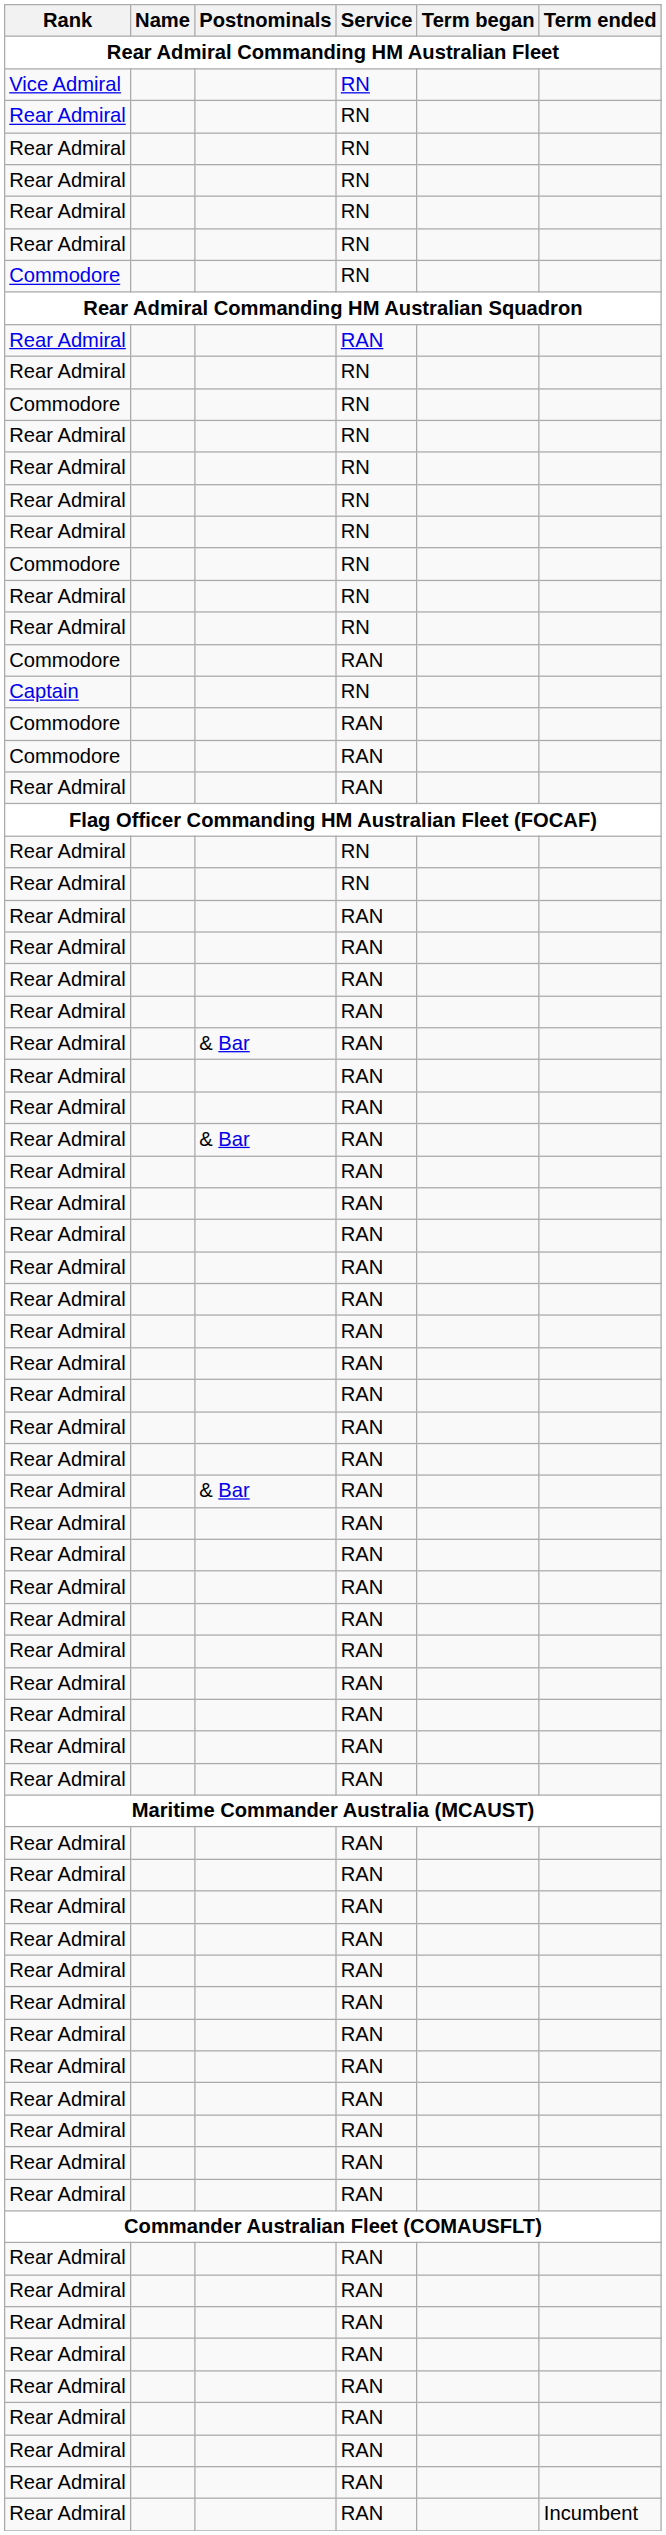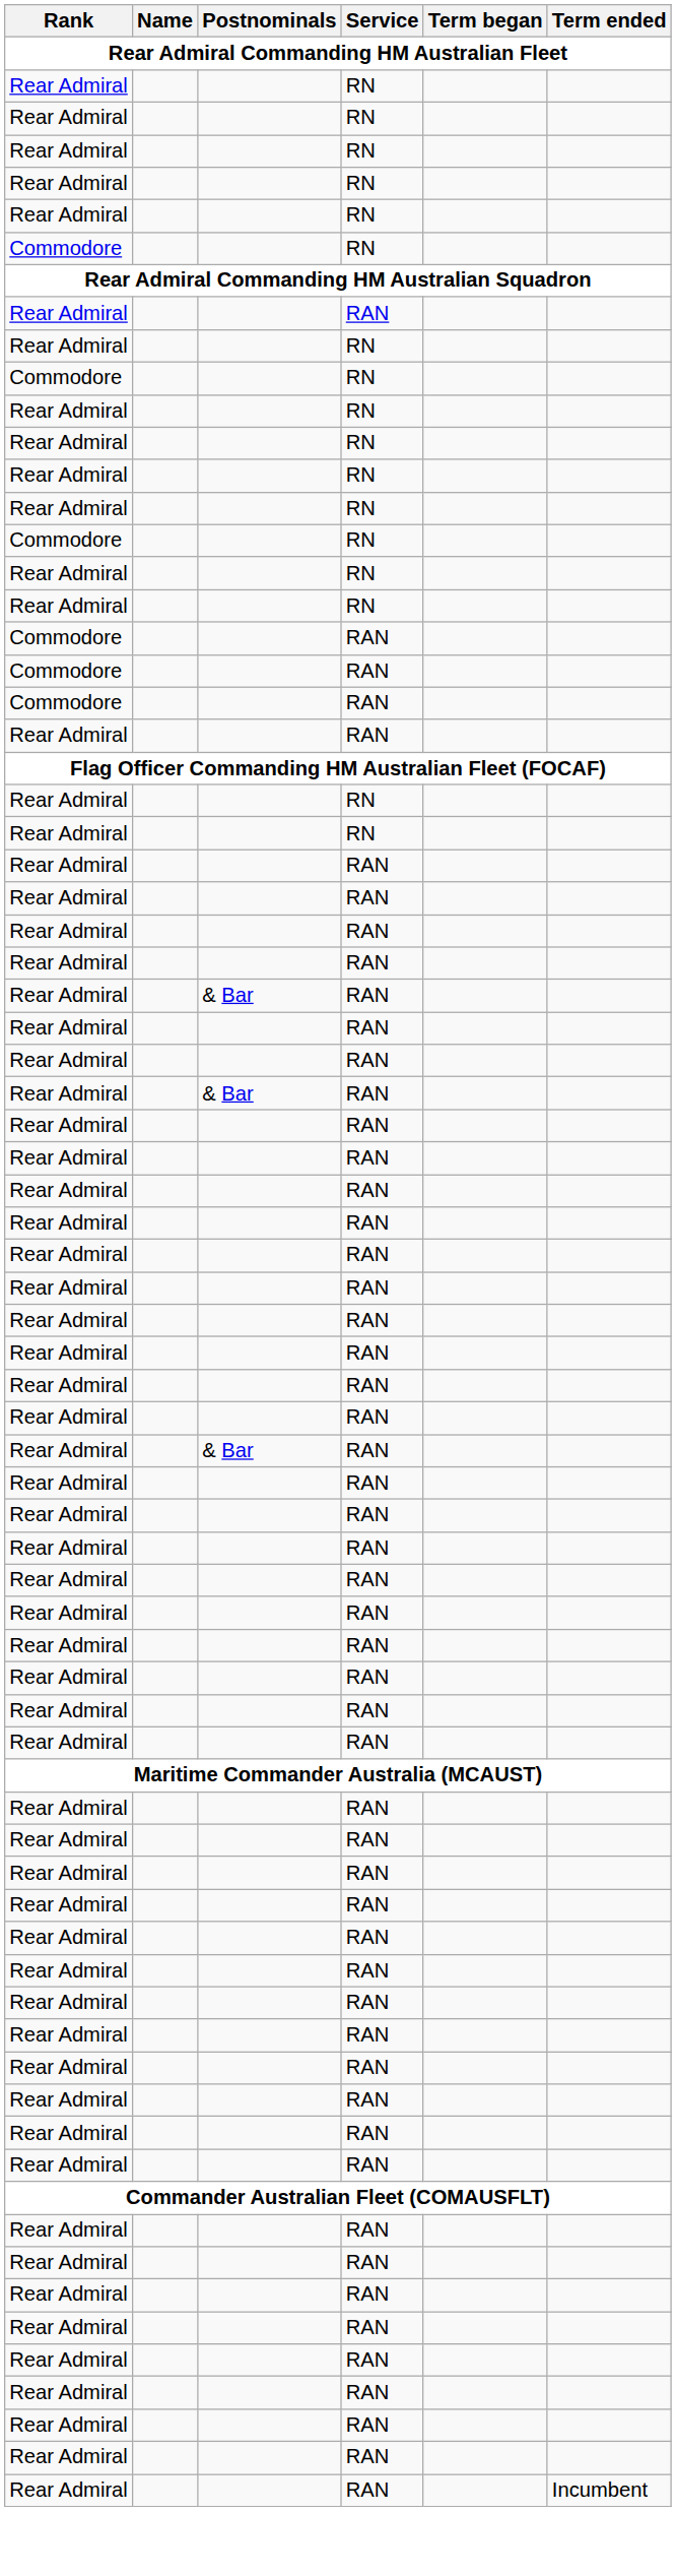 <table class="wikitable sortable">
 <tr>
 <th>Rank</th>
 <th>Name</th>
 <th>Postnominals</th>
 <th>Service</th>
 <th>Term began</th>
 <th>Term ended</th>
 </tr>
 <tr>
 <td colspan="6" align="center" style="background:white;"><strong>Rear Admiral Commanding HM Australian Fleet</strong></td>
-</tr>
-<tr>
-<td><a href='#'>Vice Admiral</a></td>
-<td></td>
-<td></td>
-<td><a href='#'>RN</a></td>
-<td></td>
-<td></td>
 </tr>
 <tr>
 <td><a href='#'>Rear Admiral</a></td>
 <td></td>
 <td></td>
 <td>RN</td>
 <td></td>
 <td></td>
 </tr>
 <tr>
 <td>Rear Admiral</td>
 <td></td>
 <td></td>
 <td>RN</td>
 <td></td>
 <td></td>
 </tr>
 <tr>
 <td>Rear Admiral</td>
 <td></td>
 <td></td>
 <td>RN</td>
 <td></td>
 <td></td>
 </tr>
 <tr>
 <td>Rear Admiral</td>
 <td></td>
 <td></td>
 <td>RN</td>
 <td></td>
 <td></td>
 </tr>
 <tr>
 <td>Rear Admiral</td>
 <td></td>
 <td></td>
 <td>RN</td>
 <td></td>
 <td></td>
 </tr>
 <tr>
 <td><a href='#'>Commodore</a></td>
 <td></td>
 <td></td>
 <td>RN</td>
 <td></td>
 <td></td>
 </tr>
 <tr>
 <td colspan="6" align="center" style="background:white;"><strong>Rear Admiral Commanding HM Australian Squadron</strong></td>
 </tr>
 <tr>
 <td><a href='#'>Rear Admiral</a></td>
 <td></td>
 <td></td>
 <td><a href='#'>RAN</a></td>
 <td></td>
 <td></td>
 </tr>
 <tr>
 <td>Rear Admiral</td>
 <td></td>
 <td></td>
 <td>RN</td>
 <td></td>
 <td></td>
 </tr>
 <tr>
 <td>Commodore</td>
 <td></td>
 <td></td>
 <td>RN</td>
 <td></td>
 <td></td>
 </tr>
 <tr>
 <td>Rear Admiral</td>
 <td></td>
 <td></td>
 <td>RN</td>
 <td></td>
 <td></td>
 </tr>
 <tr>
 <td>Rear Admiral</td>
 <td></td>
 <td></td>
 <td>RN</td>
 <td></td>
 <td></td>
 </tr>
 <tr>
 <td>Rear Admiral</td>
 <td></td>
 <td></td>
 <td>RN</td>
 <td></td>
 <td></td>
 </tr>
 <tr>
 <td>Rear Admiral</td>
 <td></td>
 <td></td>
 <td>RN</td>
 <td></td>
 <td></td>
 </tr>
 <tr>
 <td>Commodore</td>
 <td></td>
 <td></td>
 <td>RN</td>
 <td></td>
 <td></td>
 </tr>
 <tr>
 <td>Rear Admiral</td>
 <td></td>
 <td></td>
 <td>RN</td>
 <td></td>
 <td></td>
 </tr>
 <tr>
 <td>Rear Admiral</td>
 <td></td>
 <td></td>
 <td>RN</td>
 <td></td>
 <td></td>
 </tr>
 <tr>
 <td>Commodore</td>
 <td></td>
 <td></td>
 <td>RAN</td>
-<td></td>
-<td></td>
-</tr>
-<tr>
-<td><a href='#'>Captain</a></td>
-<td></td>
-<td></td>
-<td>RN</td>
 <td></td>
 <td></td>
 </tr>
 <tr>
 <td>Commodore</td>
 <td></td>
 <td></td>
 <td>RAN</td>
 <td></td>
 <td></td>
 </tr>
 <tr>
 <td>Commodore</td>
 <td></td>
 <td></td>
 <td>RAN</td>
 <td></td>
 <td></td>
 </tr>
 <tr>
 <td>Rear Admiral</td>
 <td></td>
 <td></td>
 <td>RAN</td>
 <td></td>
 <td></td>
 </tr>
 <tr>
 <td colspan="6" align="center" style="background:white;"><strong>Flag Officer Commanding HM Australian Fleet (FOCAF)</strong></td>
 </tr>
 <tr>
 <td>Rear Admiral</td>
 <td></td>
 <td></td>
 <td>RN</td>
 <td></td>
 <td></td>
 </tr>
 <tr>
 <td>Rear Admiral</td>
 <td></td>
 <td></td>
 <td>RN</td>
 <td></td>
 <td></td>
 </tr>
 <tr>
 <td>Rear Admiral</td>
 <td></td>
 <td></td>
 <td>RAN</td>
 <td></td>
 <td></td>
 </tr>
 <tr>
 <td>Rear Admiral</td>
 <td></td>
 <td></td>
 <td>RAN</td>
 <td></td>
 <td></td>
 </tr>
 <tr>
 <td>Rear Admiral</td>
 <td></td>
 <td></td>
 <td>RAN</td>
 <td></td>
 <td></td>
 </tr>
 <tr>
 <td>Rear Admiral</td>
 <td></td>
 <td></td>
 <td>RAN</td>
 <td></td>
 <td></td>
 </tr>
 <tr>
 <td>Rear Admiral</td>
 <td></td>
 <td> & <a href='#'>Bar</a></td>
 <td>RAN</td>
 <td></td>
 <td></td>
 </tr>
 <tr>
 <td>Rear Admiral</td>
 <td></td>
 <td></td>
 <td>RAN</td>
 <td></td>
 <td></td>
 </tr>
 <tr>
 <td>Rear Admiral</td>
 <td></td>
 <td></td>
 <td>RAN</td>
 <td></td>
 <td></td>
 </tr>
 <tr>
 <td>Rear Admiral</td>
 <td></td>
 <td> & <a href='#'>Bar</a></td>
 <td>RAN</td>
 <td></td>
 <td></td>
 </tr>
 <tr>
 <td>Rear Admiral</td>
 <td></td>
 <td></td>
 <td>RAN</td>
 <td></td>
 <td></td>
 </tr>
 <tr>
 <td>Rear Admiral</td>
 <td></td>
 <td></td>
 <td>RAN</td>
 <td></td>
 <td></td>
 </tr>
 <tr>
 <td>Rear Admiral</td>
 <td></td>
 <td></td>
 <td>RAN</td>
 <td></td>
 <td></td>
 </tr>
 <tr>
 <td>Rear Admiral</td>
 <td></td>
 <td></td>
 <td>RAN</td>
 <td></td>
 <td></td>
 </tr>
 <tr>
 <td>Rear Admiral</td>
 <td></td>
 <td></td>
 <td>RAN</td>
 <td></td>
 <td></td>
 </tr>
 <tr>
 <td>Rear Admiral</td>
 <td></td>
 <td></td>
 <td>RAN</td>
 <td></td>
 <td></td>
 </tr>
 <tr>
 <td>Rear Admiral</td>
 <td></td>
 <td></td>
 <td>RAN</td>
 <td></td>
 <td></td>
 </tr>
 <tr>
 <td>Rear Admiral</td>
 <td></td>
 <td></td>
 <td>RAN</td>
 <td></td>
 <td></td>
 </tr>
 <tr>
 <td>Rear Admiral</td>
 <td></td>
 <td></td>
 <td>RAN</td>
 <td></td>
 <td></td>
 </tr>
 <tr>
 <td>Rear Admiral</td>
 <td></td>
 <td></td>
 <td>RAN</td>
 <td></td>
 <td></td>
 </tr>
 <tr>
 <td>Rear Admiral</td>
 <td></td>
 <td> & <a href='#'>Bar</a></td>
 <td>RAN</td>
 <td></td>
 <td></td>
 </tr>
 <tr>
 <td>Rear Admiral</td>
 <td></td>
 <td></td>
 <td>RAN</td>
 <td></td>
 <td></td>
 </tr>
 <tr>
 <td>Rear Admiral</td>
 <td></td>
 <td></td>
 <td>RAN</td>
 <td></td>
 <td></td>
 </tr>
 <tr>
 <td>Rear Admiral</td>
 <td></td>
 <td></td>
 <td>RAN</td>
 <td></td>
 <td></td>
 </tr>
 <tr>
 <td>Rear Admiral</td>
 <td></td>
 <td></td>
 <td>RAN</td>
 <td></td>
 <td></td>
 </tr>
 <tr>
 <td>Rear Admiral</td>
 <td></td>
 <td></td>
 <td>RAN</td>
 <td></td>
 <td></td>
 </tr>
 <tr>
 <td>Rear Admiral</td>
 <td></td>
 <td></td>
 <td>RAN</td>
 <td></td>
 <td></td>
 </tr>
 <tr>
 <td>Rear Admiral</td>
 <td></td>
 <td></td>
 <td>RAN</td>
 <td></td>
 <td></td>
 </tr>
 <tr>
 <td>Rear Admiral</td>
 <td></td>
 <td></td>
 <td>RAN</td>
 <td></td>
 <td></td>
 </tr>
 <tr>
 <td>Rear Admiral</td>
 <td></td>
 <td></td>
 <td>RAN</td>
 <td></td>
 <td></td>
 </tr>
 <tr>
 <td colspan="6" align="center" style="background:white;"><strong>Maritime Commander Australia (MCAUST)</strong></td>
 </tr>
 <tr>
 <td>Rear Admiral</td>
 <td></td>
 <td></td>
 <td>RAN</td>
 <td></td>
 <td></td>
 </tr>
 <tr>
 <td>Rear Admiral</td>
 <td></td>
 <td></td>
 <td>RAN</td>
 <td></td>
 <td></td>
 </tr>
 <tr>
 <td>Rear Admiral</td>
 <td></td>
 <td></td>
 <td>RAN</td>
 <td></td>
 <td></td>
 </tr>
 <tr>
 <td>Rear Admiral</td>
 <td></td>
 <td></td>
 <td>RAN</td>
 <td></td>
 <td></td>
 </tr>
 <tr>
 <td>Rear Admiral</td>
 <td></td>
 <td></td>
 <td>RAN</td>
 <td></td>
 <td></td>
 </tr>
 <tr>
 <td>Rear Admiral</td>
 <td></td>
 <td></td>
 <td>RAN</td>
 <td></td>
 <td></td>
 </tr>
 <tr>
 <td>Rear Admiral</td>
 <td></td>
 <td></td>
 <td>RAN</td>
 <td></td>
 <td></td>
 </tr>
 <tr>
 <td>Rear Admiral</td>
 <td></td>
 <td></td>
 <td>RAN</td>
 <td></td>
 <td></td>
 </tr>
 <tr>
 <td>Rear Admiral</td>
 <td></td>
 <td></td>
 <td>RAN</td>
 <td></td>
 <td></td>
 </tr>
 <tr>
 <td>Rear Admiral</td>
 <td></td>
 <td></td>
 <td>RAN</td>
 <td></td>
 <td></td>
 </tr>
 <tr>
 <td>Rear Admiral</td>
 <td></td>
 <td></td>
 <td>RAN</td>
 <td></td>
 <td></td>
 </tr>
 <tr>
 <td>Rear Admiral</td>
 <td></td>
 <td></td>
 <td>RAN</td>
 <td></td>
 <td></td>
 </tr>
 <tr>
 <td colspan="6" align="center" style="background:white;"><strong>Commander Australian Fleet (COMAUSFLT)</strong></td>
 </tr>
 <tr>
 <td>Rear Admiral</td>
 <td></td>
 <td></td>
 <td>RAN</td>
 <td></td>
 <td></td>
 </tr>
 <tr>
 <td>Rear Admiral</td>
 <td></td>
 <td></td>
 <td>RAN</td>
 <td></td>
 <td></td>
 </tr>
 <tr>
 <td>Rear Admiral</td>
 <td></td>
 <td></td>
 <td>RAN</td>
 <td></td>
 <td></td>
 </tr>
 <tr>
 <td>Rear Admiral</td>
 <td></td>
 <td></td>
 <td>RAN</td>
 <td></td>
 <td></td>
 </tr>
 <tr>
 <td>Rear Admiral</td>
 <td></td>
 <td></td>
 <td>RAN</td>
 <td></td>
 <td></td>
 </tr>
 <tr>
 <td>Rear Admiral</td>
 <td></td>
 <td></td>
 <td>RAN</td>
 <td></td>
 <td></td>
 </tr>
 <tr>
 <td>Rear Admiral</td>
 <td></td>
 <td></td>
 <td>RAN</td>
 <td></td>
 <td></td>
 </tr>
 <tr>
 <td>Rear Admiral</td>
 <td></td>
 <td></td>
 <td>RAN</td>
 <td></td>
 <td></td>
 </tr>
 <tr>
 <td>Rear Admiral</td>
 <td></td>
 <td></td>
 <td>RAN</td>
 <td></td>
 <td>Incumbent</td>
 </tr>
 </table>
